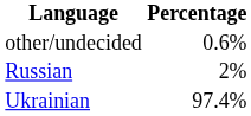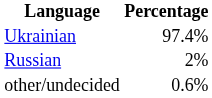 <table class="standard">
 <tr>
 <th>Language</th>
 <th>Percentage</th>
 </tr>
 <tr>
-<td>other/undecided</td>
-<td align="right">0.6%</td>
+<td><a href='#'>Ukrainian</a></td>
+<td align="right">97.4%</td>
 </tr>
 <tr>
 <td><a href='#'>Russian</a></td>
 <td align="right">2%</td>
 </tr>
 <tr>
-<td><a href='#'>Ukrainian</a></td>
-<td align="right">97.4%</td>
+<td>other/undecided</td>
+<td align="right">0.6%</td>
 </tr>
 </table>
